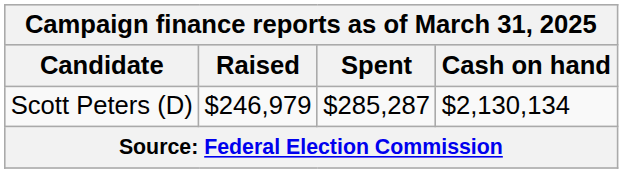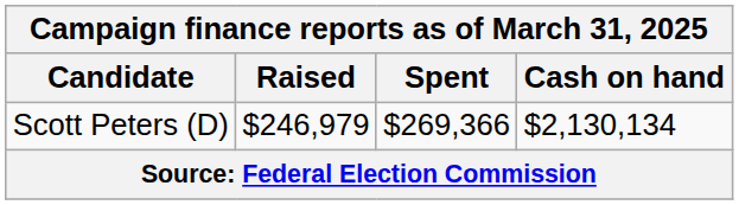 <table class="wikitable sortable">
 <tr>
 <th colspan=4>Campaign finance reports as of March 31, 2025</th>
 </tr>
 <tr style="text-align:center;">
 <th>Candidate</th>
 <th>Raised</th>
 <th>Spent</th>
 <th>Cash on hand</th>
 </tr>
 <tr>
 <td>Scott Peters (D)</td>
 <td>$246,979</td>
-<td>$285,287</td>
+<td>$269,366</td>
 <td>$2,130,134</td>
 </tr>
 <tr>
 <th colspan="4"><small>Source: <a href='#'>Federal Election Commission</a></small></th>
 </tr>
 </table>
